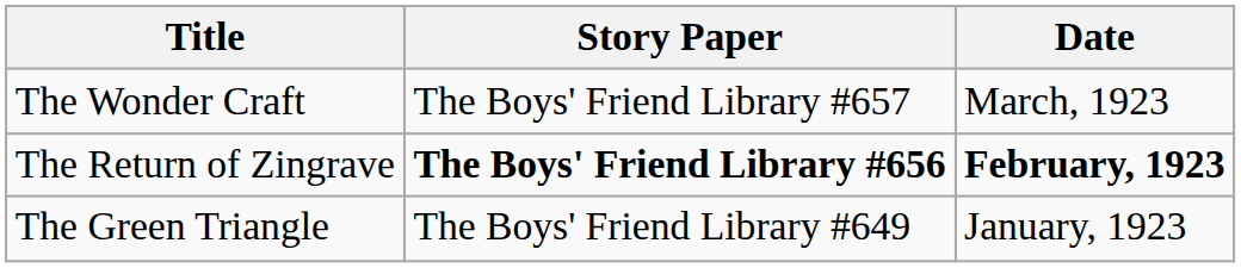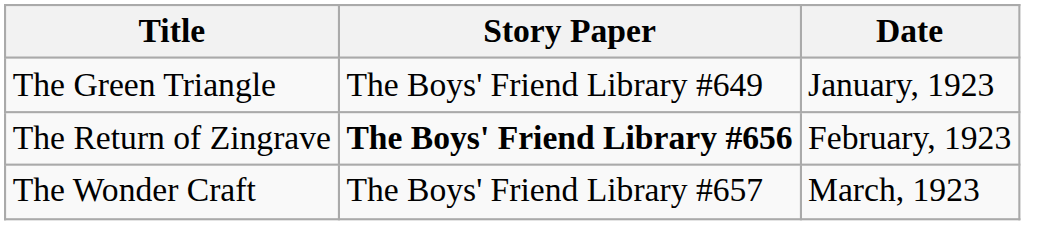 <table class="wikitable">
 <tr>
 <th>Title</th>
 <th>Story Paper</th>
 <th>Date</th>
 </tr>
 <tr>
+<td>The Green Triangle</td>
+<td>The Boys' Friend Library #649</td>
+<td>January, 1923</td>
+</tr>
+<tr>
+<td>The Return of Zingrave</td>
+<td><strong>The Boys' Friend Library #656</strong></td>
+<td>February, 1923</td>
+</tr>
+<tr>
 <td>The Wonder Craft</td>
 <td>The Boys' Friend Library #657</td>
 <td>March, 1923</td>
 </tr>
-<tr>
-<td>The Return of Zingrave</td>
-<td><strong>The Boys' Friend Library #656</strong></td>
-<td><strong>February, 1923</strong></td>
-</tr>
-<tr>
-<td>The Green Triangle</td>
-<td>The Boys' Friend Library #649</td>
-<td>January, 1923</td>
-</tr>
 </table>
